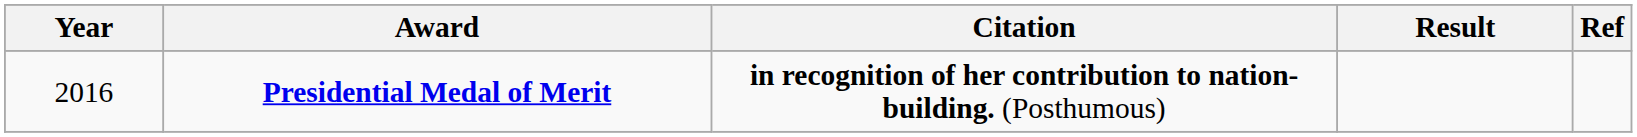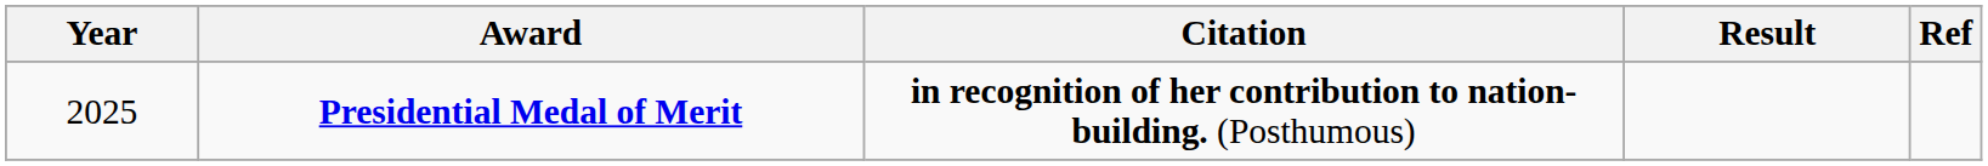 <table width="70%" class="wikitable sortable">
 <tr>
 <th width="10%">Year</th>
 <th width="35%">Award</th>
 <th width="40%">Citation</th>
 <th width="15%">Result</th>
 <th width="15%">Ref</th>
 </tr>
 <tr>
-<td align="center">2016</td>
+<td align="center">2025</td>
 <td align="center"><strong><a href='#'>Presidential Medal of Merit</a></strong></td>
 <td align="center"><strong>in recognition of her contribution to nation-building.</strong> (Posthumous)</td>
 <td></td>
 <td align="center"></td>
 </tr>
 </table>
